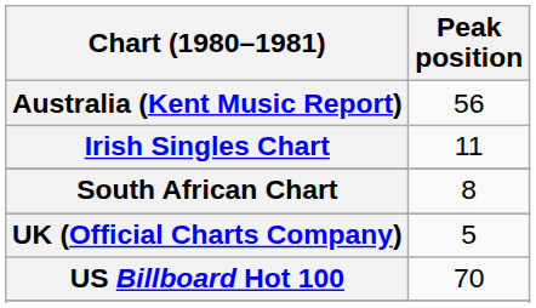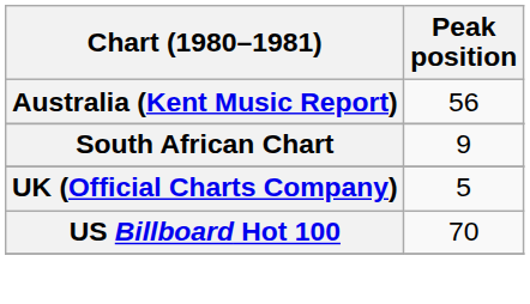 <table class="wikitable sortable plainrowheaders">
 <tr>
 <th scope="col">Chart (1980–1981)</th>
 <th scope="col">Peak<br>position</th>
 </tr>
 <tr>
 <th scope="row">Australia (<a href='#'>Kent Music Report</a>)</th>
 <td align="center">56</td>
 </tr>
 <tr>
-<th scope="row"><a href='#'>Irish Singles Chart</a></th>
-<td align="center">11</td>
-</tr>
-<tr>
 </tr>
 <tr>
 </tr>
 <tr>
 <th scope="row">South African Chart</th>
-<td align="center">8</td>
+<td align="center">9</td>
 </tr>
 <tr>
 </tr>
 <tr>
 <th scope="row">UK (<a href='#'>Official Charts Company</a>)</th>
 <td align="center">5</td>
 </tr>
 <tr>
 <th scope="row">US <a href='#'><em>Billboard</em> Hot 100</a></th>
 <td align="center">70</td>
 </tr>
 <tr>
 </tr>
 <tr>
 </tr>
 </table>
